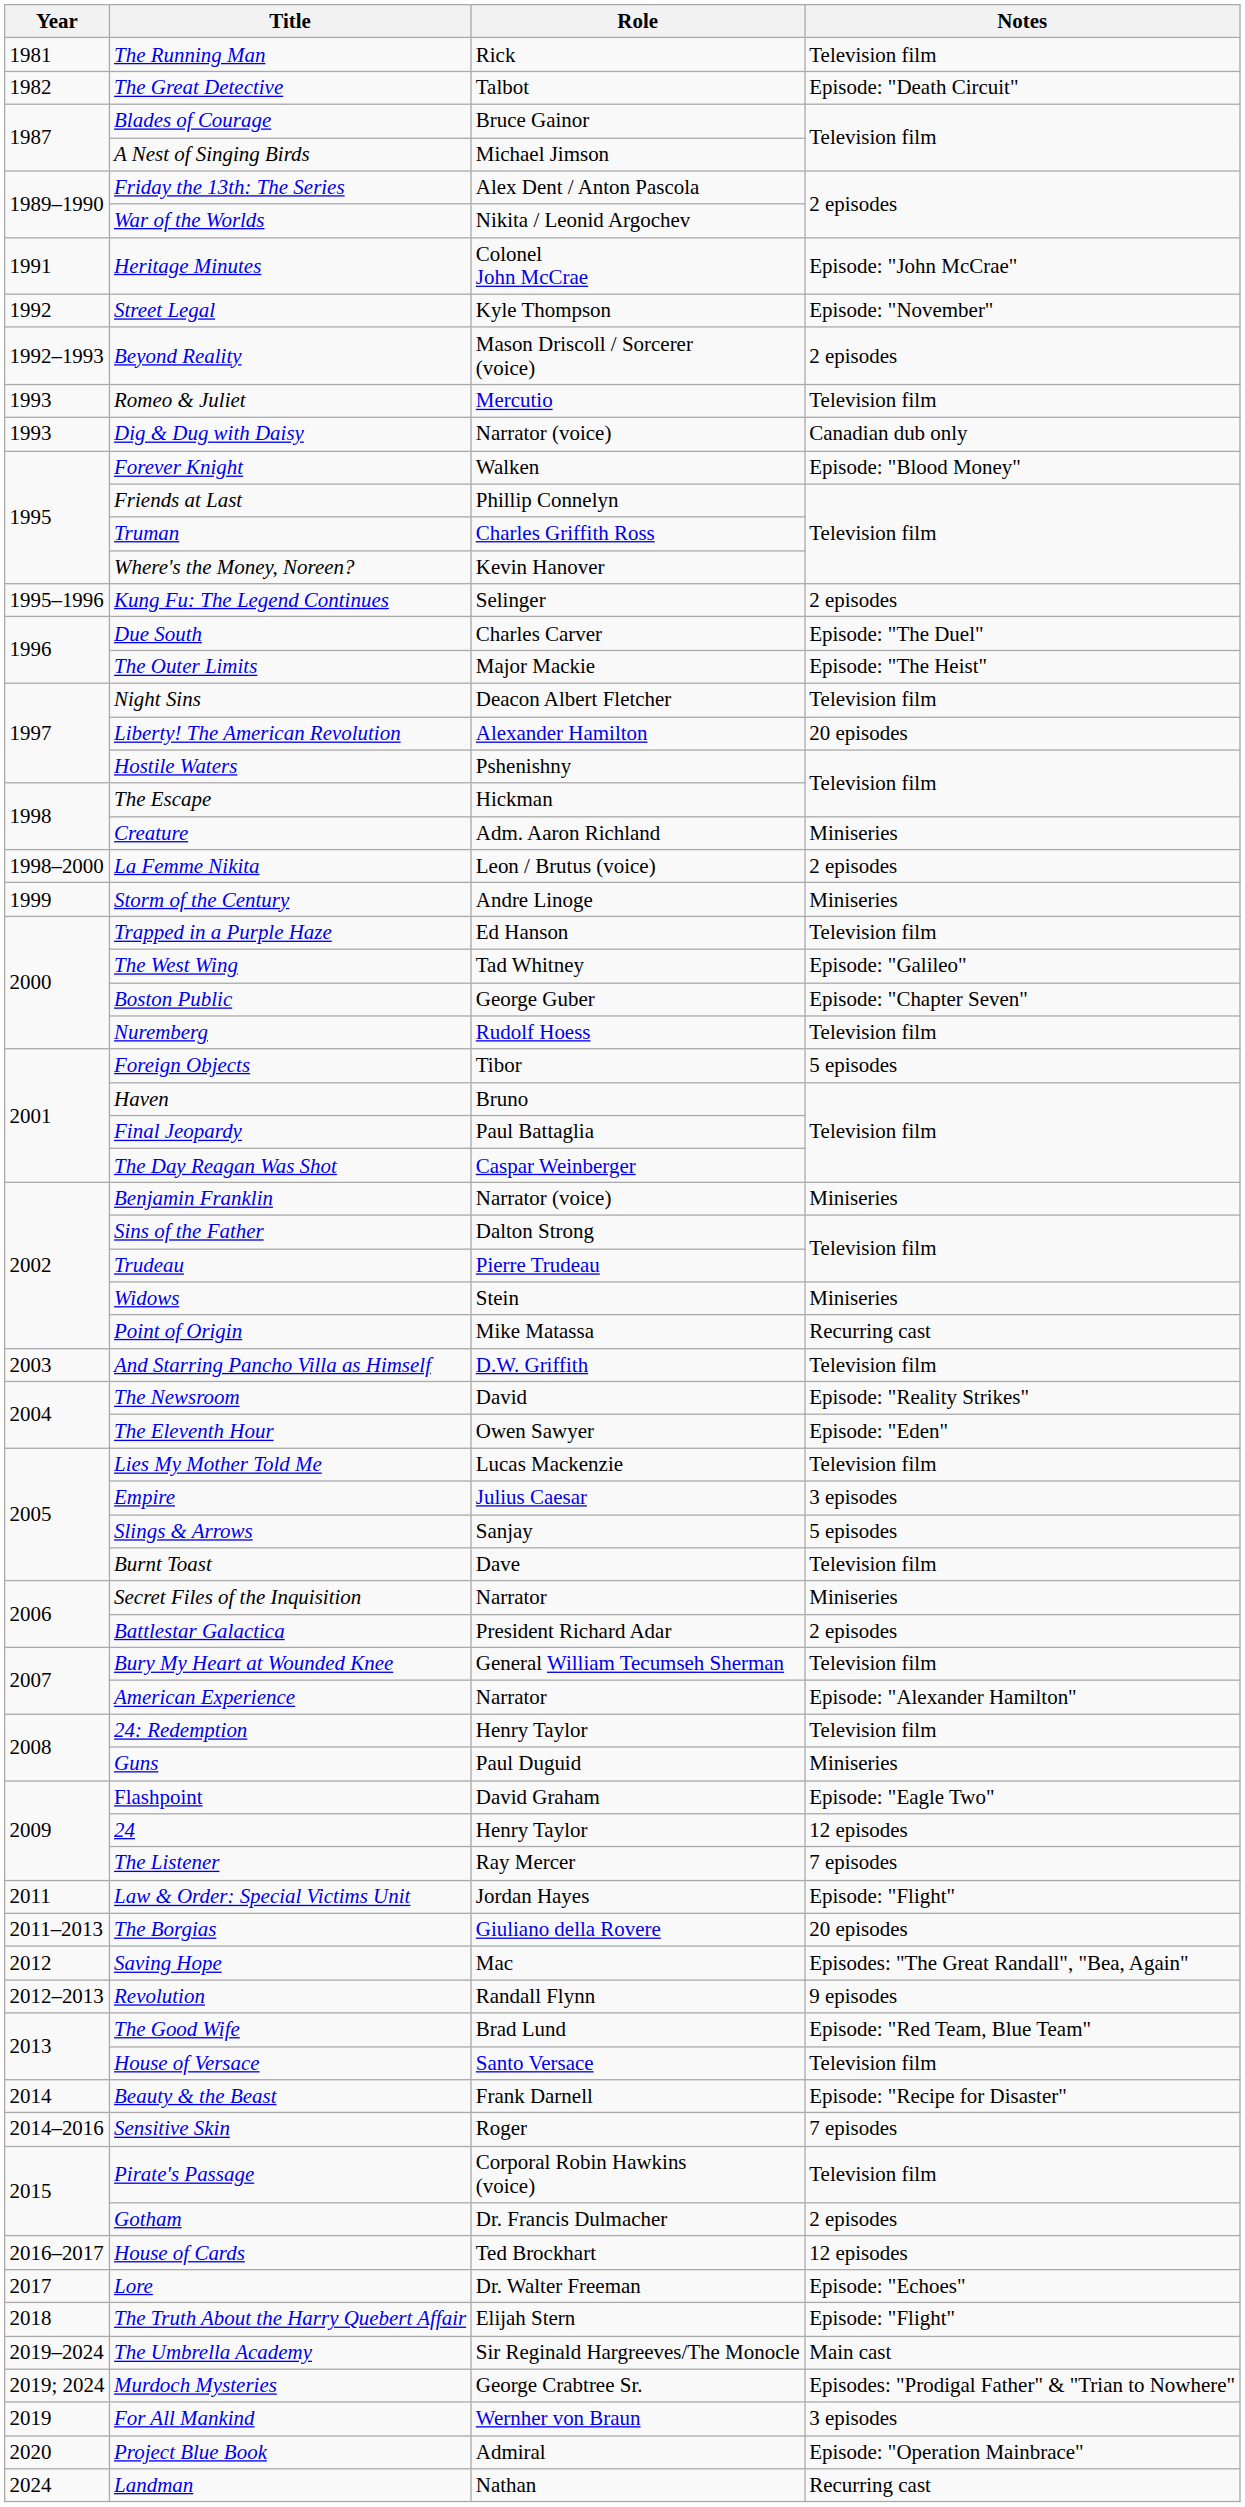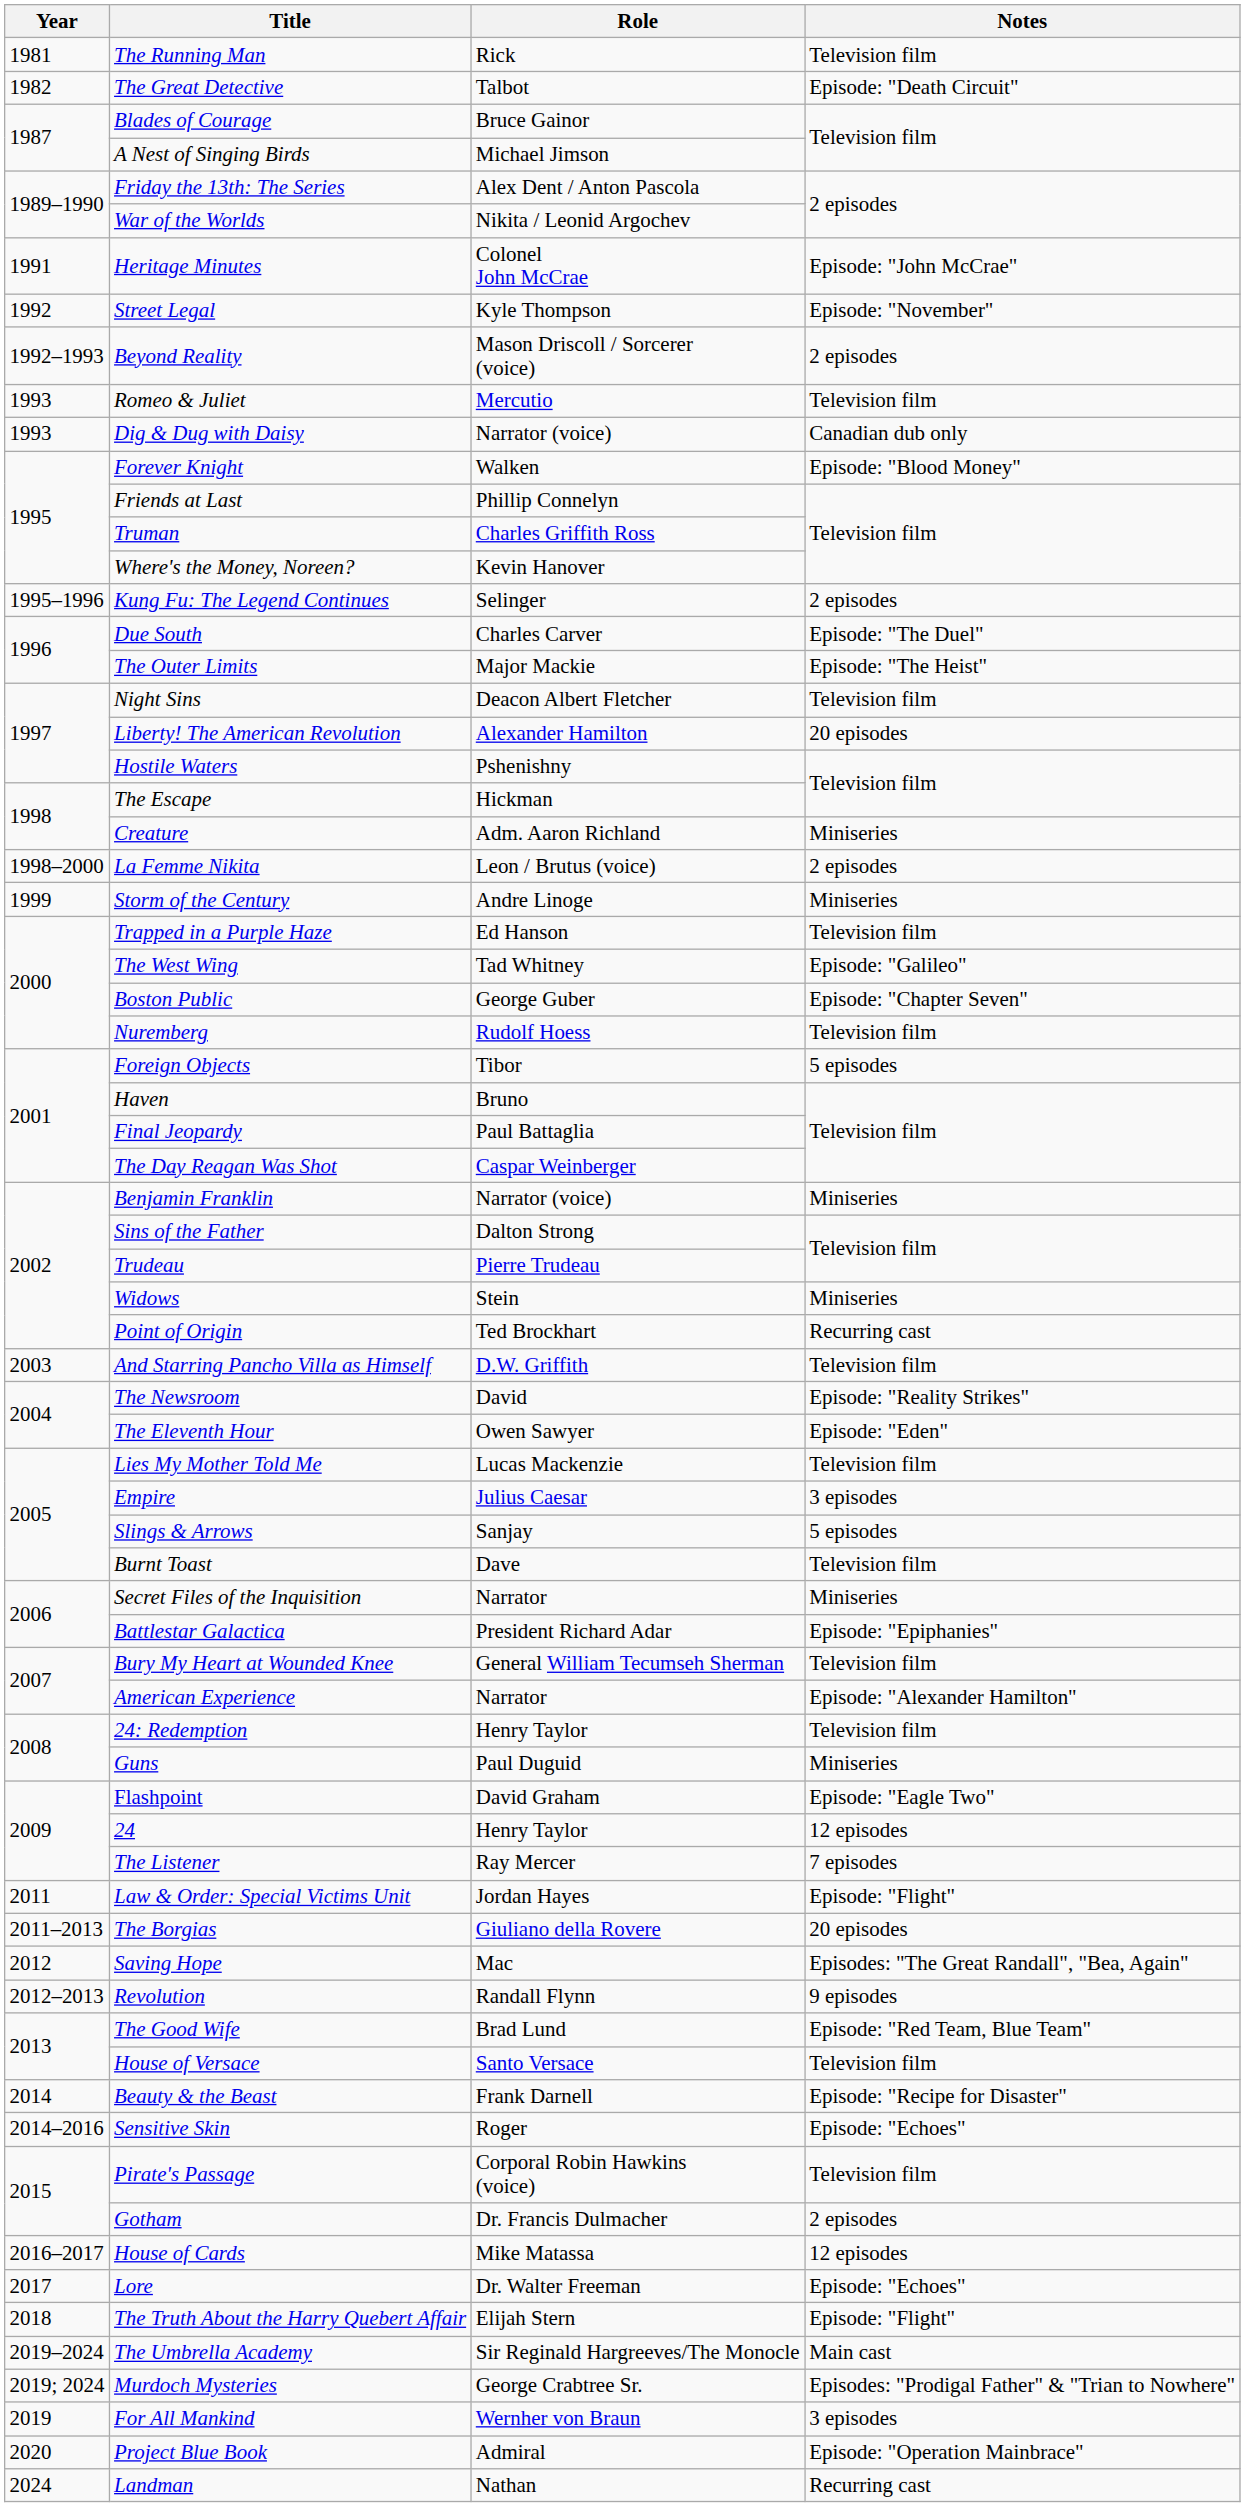 <table class = "wikitable sortable">
 <tr>
 <th>Year</th>
 <th>Title</th>
 <th>Role</th>
 <th class = "unsortable">Notes</th>
 </tr>
 <tr>
 <td>1981</td>
 <td data-sort-value="Running Man, The"><em><a href='#'>The Running Man</a></em></td>
 <td>Rick</td>
 <td>Television film</td>
 </tr>
 <tr>
 <td>1982</td>
 <td data-sort-value="Great Detective, The"><em><a href='#'>The Great Detective</a></em></td>
 <td>Talbot</td>
 <td>Episode: "Death Circuit"</td>
 </tr>
 <tr>
 <td rowspan=2>1987</td>
 <td><em><a href='#'>Blades of Courage</a></em></td>
 <td>Bruce Gainor</td>
 <td rowspan=2>Television film</td>
 </tr>
 <tr>
 <td data-sort-value="Nest of Singing Birds, A"><em>A Nest of Singing Birds</em></td>
 <td>Michael Jimson</td>
 </tr>
 <tr>
 <td rowspan=2>1989–1990</td>
 <td><em><a href='#'>Friday the 13th: The Series</a></em></td>
 <td>Alex Dent / Anton Pascola</td>
 <td rowspan=2>2 episodes</td>
 </tr>
 <tr>
 <td><em><a href='#'>War of the Worlds</a></em></td>
 <td>Nikita / Leonid Argochev</td>
 </tr>
 <tr>
 <td>1991</td>
 <td><em><a href='#'>Heritage Minutes</a></em></td>
 <td>Colonel<br> <a href='#'>John McCrae</a></td>
 <td>Episode: "John McCrae"</td>
 </tr>
 <tr>
 <td>1992</td>
 <td><em><a href='#'>Street Legal</a></em></td>
 <td>Kyle Thompson</td>
 <td>Episode: "November"</td>
 </tr>
 <tr>
 <td>1992–1993</td>
 <td><em><a href='#'>Beyond Reality</a></em></td>
 <td>Mason Driscoll / Sorcerer<br> (voice)</td>
 <td>2 episodes</td>
 </tr>
 <tr>
 <td>1993</td>
 <td><em>Romeo & Juliet</em></td>
 <td><a href='#'>Mercutio</a></td>
 <td>Television film</td>
 </tr>
 <tr>
 <td>1993</td>
 <td><em><a href='#'>Dig & Dug with Daisy</a></em></td>
 <td>Narrator (voice)</td>
 <td>Canadian dub only</td>
 </tr>
 <tr>
 <td rowspan=4>1995</td>
 <td><em><a href='#'>Forever Knight</a></em></td>
 <td>Walken</td>
 <td>Episode: "Blood Money"</td>
 </tr>
 <tr>
 <td><em>Friends at Last</em></td>
 <td>Phillip Connelyn</td>
 <td rowspan=3>Television film</td>
 </tr>
 <tr>
 <td><em><a href='#'>Truman</a></em></td>
 <td><a href='#'>Charles Griffith Ross</a></td>
 </tr>
 <tr>
 <td><em>Where's the Money, Noreen?</em></td>
 <td>Kevin Hanover</td>
 </tr>
 <tr>
 <td>1995–1996</td>
 <td><em><a href='#'>Kung Fu: The Legend Continues</a></em></td>
 <td>Selinger</td>
 <td>2 episodes</td>
 </tr>
 <tr>
 <td rowspan=2>1996</td>
 <td><em><a href='#'>Due South</a></em></td>
 <td>Charles Carver</td>
 <td>Episode: "The Duel"</td>
 </tr>
 <tr>
 <td data-sort-value="Outer Limits, The"><em><a href='#'>The Outer Limits</a></em></td>
 <td>Major Mackie</td>
 <td>Episode: "The Heist"</td>
 </tr>
 <tr>
 <td rowspan=3>1997</td>
 <td><em>Night Sins</em></td>
 <td>Deacon Albert Fletcher</td>
 <td>Television film</td>
 </tr>
 <tr>
 <td><em><a href='#'>Liberty! The American Revolution</a></em></td>
 <td><a href='#'>Alexander Hamilton</a></td>
 <td>20 episodes</td>
 </tr>
 <tr>
 <td><em><a href='#'>Hostile Waters</a></em></td>
 <td>Pshenishny</td>
 <td rowspan=2>Television film</td>
 </tr>
 <tr>
 <td rowspan=2>1998</td>
 <td data-sort-value="Escape, The"><em>The Escape</em></td>
 <td>Hickman</td>
 </tr>
 <tr>
 <td><em><a href='#'>Creature</a></em></td>
 <td>Adm. Aaron Richland</td>
 <td>Miniseries</td>
 </tr>
 <tr>
 <td>1998–2000</td>
 <td><em><a href='#'>La Femme Nikita</a></em></td>
 <td>Leon / Brutus (voice)</td>
 <td>2 episodes</td>
 </tr>
 <tr>
 <td>1999</td>
 <td><em><a href='#'>Storm of the Century</a></em></td>
 <td>Andre Linoge</td>
 <td>Miniseries</td>
 </tr>
 <tr>
 <td rowspan=4>2000</td>
 <td><em><a href='#'>Trapped in a Purple Haze</a></em></td>
 <td>Ed Hanson</td>
 <td>Television film</td>
 </tr>
 <tr>
 <td data-sort-value="West Wing, The"><em><a href='#'>The West Wing</a></em></td>
 <td>Tad Whitney</td>
 <td>Episode: "Galileo"</td>
 </tr>
 <tr>
 <td><em><a href='#'>Boston Public</a></em></td>
 <td>George Guber</td>
 <td>Episode: "Chapter Seven"</td>
 </tr>
 <tr>
 <td><em><a href='#'>Nuremberg</a></em></td>
 <td><a href='#'>Rudolf Hoess</a></td>
 <td>Television film</td>
 </tr>
 <tr>
 <td rowspan=4>2001</td>
 <td><em><a href='#'>Foreign Objects</a></em></td>
 <td>Tibor</td>
 <td>5 episodes</td>
 </tr>
 <tr>
 <td><em>Haven</em></td>
 <td>Bruno</td>
 <td rowspan=3>Television film</td>
 </tr>
 <tr>
 <td><em><a href='#'>Final Jeopardy</a></em></td>
 <td>Paul Battaglia</td>
 </tr>
 <tr>
 <td data-sort-value="Day Reagan Was Shot, The"><em><a href='#'>The Day Reagan Was Shot</a></em></td>
 <td><a href='#'>Caspar Weinberger</a></td>
 </tr>
 <tr>
 <td rowspan=5>2002</td>
 <td><em><a href='#'>Benjamin Franklin</a></em></td>
 <td>Narrator  (voice)</td>
 <td>Miniseries</td>
 </tr>
 <tr>
 <td><em><a href='#'>Sins of the Father</a></em></td>
 <td>Dalton Strong</td>
 <td rowspan=2>Television film</td>
 </tr>
 <tr>
 <td><em><a href='#'>Trudeau</a></em></td>
 <td><a href='#'>Pierre Trudeau</a></td>
 </tr>
 <tr>
 <td><em><a href='#'>Widows</a></em></td>
 <td>Stein</td>
 <td>Miniseries</td>
 </tr>
 <tr>
 <td><em><a href='#'>Point of Origin</a></em></td>
-<td>Mike Matassa</td>
+<td>Ted Brockhart</td>
 <td>Recurring cast</td>
 </tr>
 <tr>
 <td>2003</td>
 <td><em><a href='#'>And Starring Pancho Villa as Himself</a></em></td>
 <td><a href='#'>D.W. Griffith</a></td>
 <td>Television film</td>
 </tr>
 <tr>
 <td rowspan=2>2004</td>
 <td data-sort-value="Newsroom, The"><em><a href='#'>The Newsroom</a></em></td>
 <td>David</td>
 <td>Episode: "Reality Strikes"</td>
 </tr>
 <tr>
 <td data-sort-value="Eleventh Hour, The"><em><a href='#'>The Eleventh Hour</a></em></td>
 <td>Owen Sawyer</td>
 <td>Episode: "Eden"</td>
 </tr>
 <tr>
 <td rowspan=4>2005</td>
 <td><em><a href='#'>Lies My Mother Told Me</a></em></td>
 <td>Lucas Mackenzie</td>
 <td>Television film</td>
 </tr>
 <tr>
 <td><em><a href='#'>Empire</a></em></td>
 <td><a href='#'>Julius Caesar</a></td>
 <td>3 episodes</td>
 </tr>
 <tr>
 <td><em><a href='#'>Slings & Arrows</a></em></td>
 <td>Sanjay</td>
 <td>5 episodes</td>
 </tr>
 <tr>
 <td><em>Burnt Toast</em></td>
 <td>Dave</td>
 <td>Television film</td>
 </tr>
 <tr>
 <td rowspan=2>2006</td>
 <td><em>Secret Files of the Inquisition</em></td>
 <td>Narrator</td>
 <td>Miniseries</td>
 </tr>
 <tr>
 <td><em><a href='#'>Battlestar Galactica</a></em></td>
 <td>President Richard Adar</td>
-<td>2 episodes</td>
+<td>Episode: "Epiphanies"</td>
 </tr>
 <tr>
 <td rowspan=2>2007</td>
 <td><em><a href='#'>Bury My Heart at Wounded Knee</a></em></td>
 <td>General <a href='#'>William Tecumseh Sherman</a></td>
 <td>Television film</td>
 </tr>
 <tr>
 <td><em><a href='#'>American Experience</a></em></td>
 <td>Narrator</td>
 <td>Episode: "Alexander Hamilton"</td>
 </tr>
 <tr>
 <td rowspan=2>2008</td>
 <td><em><a href='#'>24: Redemption</a></em></td>
 <td>Henry Taylor</td>
 <td>Television film</td>
 </tr>
 <tr>
 <td><em><a href='#'>Guns</a></em></td>
 <td>Paul Duguid</td>
 <td>Miniseries</td>
 </tr>
 <tr>
 <td rowspan=3>2009</td>
 <td><em><a href='#'></em>Flashpoint<em></a></em></td>
 <td>David Graham</td>
 <td>Episode: "Eagle Two"</td>
 </tr>
 <tr>
 <td><em><a href='#'>24</a></em></td>
 <td>Henry Taylor</td>
 <td>12 episodes</td>
 </tr>
 <tr>
 <td data-sort-value="Listener, The"><em><a href='#'>The Listener</a></em></td>
 <td>Ray Mercer</td>
 <td>7 episodes</td>
 </tr>
 <tr>
 <td>2011</td>
 <td><em><a href='#'>Law & Order: Special Victims Unit</a></em></td>
 <td>Jordan Hayes</td>
 <td>Episode: "Flight"</td>
 </tr>
 <tr>
 <td>2011–2013</td>
 <td data-sort-value="Borgias, The"><em><a href='#'>The Borgias</a></em></td>
 <td><a href='#'>Giuliano della Rovere</a></td>
 <td>20 episodes</td>
 </tr>
 <tr>
 <td>2012</td>
 <td><em><a href='#'>Saving Hope</a></em></td>
 <td>Mac</td>
 <td>Episodes:  "The Great Randall", "Bea, Again"</td>
 </tr>
 <tr>
 <td>2012–2013</td>
 <td><em><a href='#'>Revolution</a></em></td>
 <td>Randall Flynn</td>
 <td>9 episodes</td>
 </tr>
 <tr>
 <td rowspan=2>2013</td>
 <td data-sort-value="Good Wife, The"><em><a href='#'>The Good Wife</a></em></td>
 <td>Brad Lund</td>
 <td>Episode: "Red Team, Blue Team"</td>
 </tr>
 <tr>
 <td><em><a href='#'>House of Versace</a></em></td>
 <td><a href='#'>Santo Versace</a></td>
 <td>Television film</td>
 </tr>
 <tr>
 <td>2014</td>
 <td><em><a href='#'>Beauty & the Beast</a></em></td>
 <td>Frank Darnell</td>
 <td>Episode: "Recipe for Disaster"</td>
 </tr>
 <tr>
 <td>2014–2016</td>
 <td><em><a href='#'>Sensitive Skin</a></em></td>
 <td>Roger</td>
-<td>7 episodes</td>
+<td>Episode: "Echoes"</td>
 </tr>
 <tr>
 <td rowspan=2>2015</td>
 <td><em><a href='#'>Pirate's Passage</a></em></td>
 <td>Corporal Robin Hawkins <br>(voice)</td>
 <td>Television film</td>
 </tr>
 <tr>
 <td><em><a href='#'>Gotham</a></em></td>
 <td>Dr. Francis Dulmacher</td>
 <td>2 episodes</td>
 </tr>
 <tr>
 <td>2016–2017</td>
 <td><em><a href='#'>House of Cards</a></em></td>
-<td>Ted Brockhart</td>
+<td>Mike Matassa</td>
 <td>12 episodes</td>
 </tr>
 <tr>
 <td>2017</td>
 <td><em><a href='#'>Lore</a></em></td>
 <td>Dr. Walter Freeman</td>
 <td>Episode: "Echoes"</td>
 </tr>
 <tr>
 <td>2018</td>
 <td data-sort-value="Truth About the Harry Quebert Affair, The"><em><a href='#'>The Truth About the Harry Quebert Affair</a></em></td>
 <td>Elijah Stern</td>
 <td>Episode: "Flight"</td>
 </tr>
 <tr>
 <td>2019–2024</td>
 <td data-sort-value="Umbrella Academy, The"><em><a href='#'>The Umbrella Academy</a></em></td>
 <td>Sir Reginald Hargreeves/The Monocle</td>
 <td>Main cast</td>
 </tr>
 <tr>
 <td>2019; 2024</td>
 <td><em><a href='#'>Murdoch Mysteries</a></em></td>
 <td>George Crabtree Sr.</td>
 <td>Episodes: "Prodigal Father" & "Trian to Nowhere"</td>
 </tr>
 <tr>
 <td>2019</td>
 <td><em><a href='#'>For All Mankind</a></em></td>
 <td><a href='#'>Wernher von Braun</a></td>
 <td>3 episodes</td>
 </tr>
 <tr>
 <td>2020</td>
 <td><em><a href='#'>Project Blue Book</a></em></td>
 <td>Admiral</td>
 <td>Episode: "Operation Mainbrace"</td>
 </tr>
 <tr>
 <td>2024</td>
 <td><em><a href='#'>Landman</a></em></td>
 <td>Nathan</td>
 <td>Recurring cast</td>
 </tr>
 </table>
